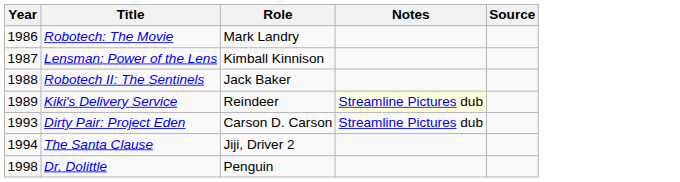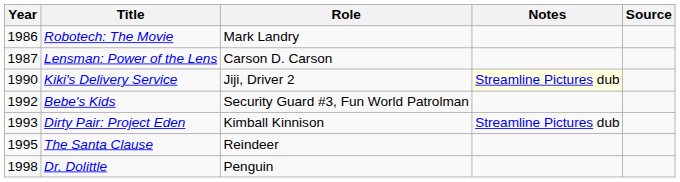 <table class="wikitable sortable plainrowheaders">
 <tr>
 <th>Year</th>
 <th>Title</th>
 <th>Role</th>
 <th class="unsortable">Notes</th>
 <th class="unsortable">Source</th>
 </tr>
 <tr>
 <td>1986</td>
 <td><em><a href='#'>Robotech: The Movie</a></em></td>
 <td>Mark Landry</td>
 <td></td>
 <td></td>
 </tr>
 <tr>
 <td>1987</td>
 <td><em><a href='#'>Lensman: Power of the Lens</a></em></td>
-<td>Kimball Kinnison</td>
+<td>Carson D. Carson</td>
 <td></td>
 <td></td>
 </tr>
 <tr>
-<td>1988</td>
-<td><em><a href='#'>Robotech II: The Sentinels</a></em></td>
-<td>Jack Baker</td>
-<td></td>
+<td>1990</td>
+<td><em><a href='#'>Kiki's Delivery Service</a></em></td>
+<td>Jiji, Driver 2</td>
+<td style="background: lightyellow;"><a href='#'>Streamline Pictures</a> dub</td>
 <td></td>
 </tr>
 <tr>
-<td>1989</td>
-<td><em><a href='#'>Kiki's Delivery Service</a></em></td>
-<td>Reindeer</td>
-<td style="background: lightyellow;"><a href='#'>Streamline Pictures</a> dub</td>
+<td>1992</td>
+<td><em><a href='#'>Bebe's Kids</a></em></td>
+<td>Security Guard #3, Fun World Patrolman</td>
+<td></td>
 <td></td>
 </tr>
 <tr>
 <td>1993</td>
 <td><em><a href='#'>Dirty Pair: Project Eden</a></em></td>
-<td>Carson D. Carson</td>
+<td>Kimball Kinnison</td>
 <td><a href='#'>Streamline Pictures</a> dub</td>
 </tr>
 <tr>
-<td>1994</td>
+<td>1995</td>
 <td><em><a href='#'>The Santa Clause</a></em></td>
-<td>Jiji, Driver 2</td>
+<td>Reindeer</td>
 <td></td>
 <td></td>
 </tr>
 <tr>
 <td>1998</td>
 <td><em><a href='#'>Dr. Dolittle</a></em></td>
 <td>Penguin</td>
 <td></td>
 <td></td>
 </tr>
 </table>
